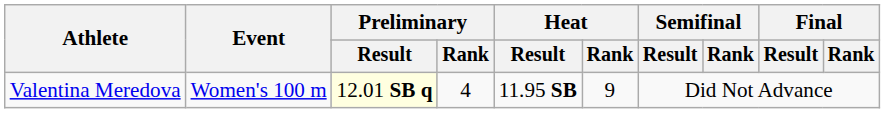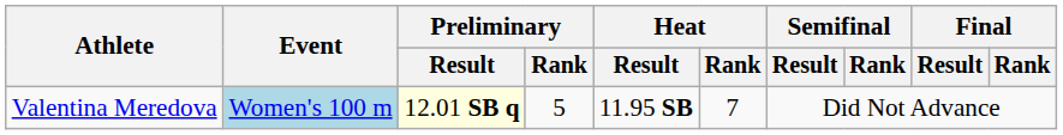 <table class="wikitable" style="font-size:90%">
 <tr>
 <th rowspan="2">Athlete</th>
 <th rowspan="2">Event</th>
 <th colspan="2">Preliminary</th>
 <th colspan="2">Heat</th>
 <th colspan="2">Semifinal</th>
 <th colspan="2">Final</th>
 </tr>
 <tr style="font-size:95%">
 <th>Result</th>
 <th>Rank</th>
 <th>Result</th>
 <th>Rank</th>
 <th>Result</th>
 <th>Rank</th>
 <th>Result</th>
 <th>Rank</th>
 </tr>
 <tr align=center>
 <td align=left><a href='#'>Valentina Meredova</a></td>
-<td align=left><a href='#'>Women's 100 m</a></td>
+<td align=left style="background: lightblue;"><a href='#'>Women's 100 m</a></td>
 <td style="background: lightyellow;">12.01 <strong>SB</strong> <strong>q</strong></td>
-<td>4</td>
+<td>5</td>
 <td>11.95 <strong>SB</strong></td>
-<td>9</td>
+<td>7</td>
 <td colspan=4>Did Not Advance</td>
 </tr>
 </table>
